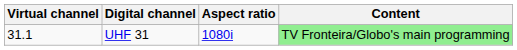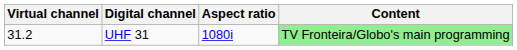 <table class = "wikitable">
 <tr>
 <th>Virtual channel</th>
 <th>Digital channel</th>
 <th>Aspect ratio</th>
 <th>Content</th>
 </tr>
 <tr>
-<td>31.1</td>
+<td>31.2</td>
 <td><a href='#'>UHF</a> 31</td>
 <td><a href='#'>1080i</a></td>
 <td style="background: lightgreen;">TV Fronteira/Globo's main programming</td>
 </tr>
 </table>
